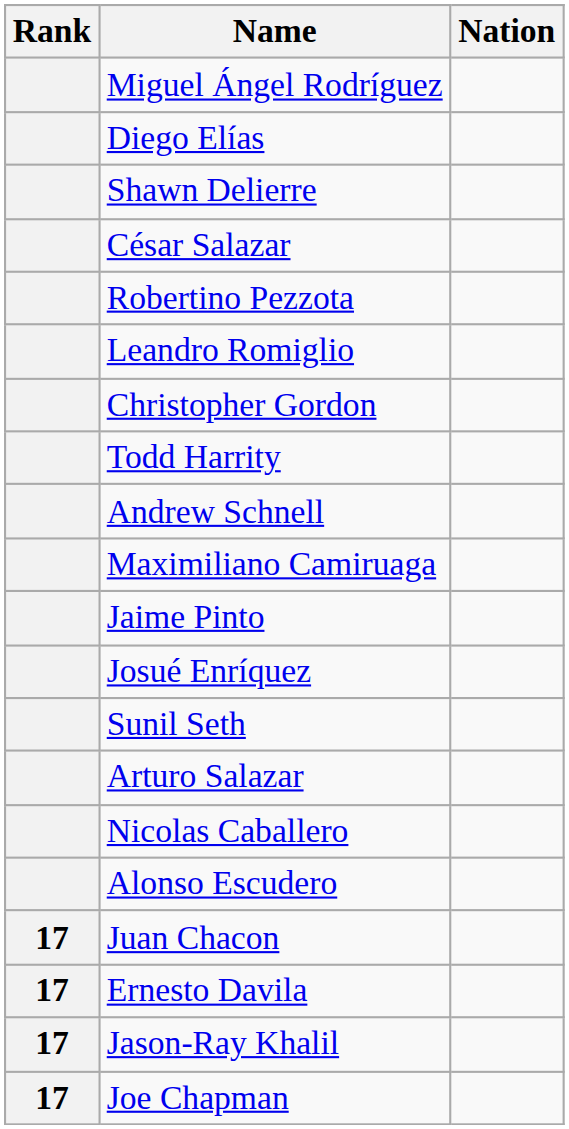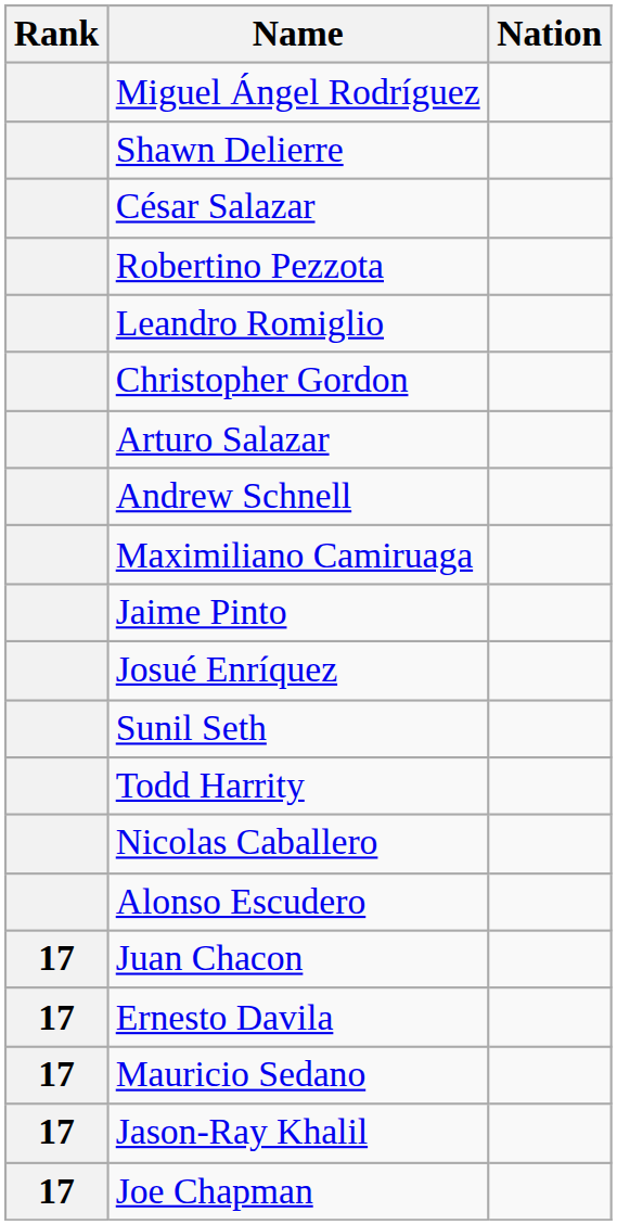 <table class="wikitable sortable" style="text-align:center">
 <tr>
 <th>Rank</th>
 <th>Name</th>
 <th>Nation</th>
 </tr>
 <tr>
 <th></th>
 <td align=left><a href='#'>Miguel Ángel Rodríguez</a></td>
-<td align=left></td>
-</tr>
-<tr>
-<th></th>
-<td align=left><a href='#'>Diego Elías</a></td>
 <td align=left></td>
 </tr>
 <tr>
 <th></th>
 <td align=left><a href='#'>Shawn Delierre</a></td>
 <td align=left></td>
 </tr>
 <tr>
 <th></th>
 <td align=left><a href='#'>César Salazar</a></td>
 <td align=left></td>
 </tr>
 <tr>
 <th></th>
 <td align=left><a href='#'>Robertino Pezzota</a></td>
 <td align=left></td>
 </tr>
 <tr>
 <th></th>
 <td align=left><a href='#'>Leandro Romiglio</a></td>
 <td align=left></td>
 </tr>
 <tr>
 <th></th>
 <td align=left><a href='#'>Christopher Gordon</a></td>
 <td align=left></td>
 </tr>
 <tr>
 <th></th>
-<td align=left><a href='#'>Todd Harrity</a></td>
+<td align=left><a href='#'>Arturo Salazar</a></td>
 <td align=left></td>
 </tr>
 <tr>
 <th></th>
 <td align=left><a href='#'>Andrew Schnell</a></td>
 <td align=left></td>
 </tr>
 <tr>
 <th></th>
 <td align=left><a href='#'>Maximiliano Camiruaga</a></td>
 <td align=left></td>
 </tr>
 <tr>
 <th></th>
 <td align=left><a href='#'>Jaime Pinto</a></td>
 <td align=left></td>
 </tr>
 <tr>
 <th></th>
 <td align=left><a href='#'>Josué Enríquez</a></td>
 <td align=left></td>
 </tr>
 <tr>
 <th></th>
 <td align=left><a href='#'>Sunil Seth</a></td>
 <td align=left></td>
 </tr>
 <tr>
 <th></th>
-<td align=left><a href='#'>Arturo Salazar</a></td>
+<td align=left><a href='#'>Todd Harrity</a></td>
 <td align=left></td>
 </tr>
 <tr>
 <th></th>
 <td align=left><a href='#'>Nicolas Caballero</a></td>
 <td align=left></td>
 </tr>
 <tr>
 <th></th>
 <td align=left><a href='#'>Alonso Escudero</a></td>
 <td align=left></td>
 </tr>
 <tr>
 <th>17</th>
 <td align=left><a href='#'>Juan Chacon</a></td>
 <td align=left></td>
 </tr>
 <tr>
 <th>17</th>
 <td align=left><a href='#'>Ernesto Davila</a></td>
 <td align=left></td>
 </tr>
 <tr>
 <th>17</th>
+<td align=left><a href='#'>Mauricio Sedano</a></td>
+<td align=left></td>
+</tr>
+<tr>
+<th>17</th>
 <td align=left><a href='#'>Jason-Ray Khalil</a></td>
 <td align=left></td>
 </tr>
 <tr>
 <th>17</th>
 <td align=left><a href='#'>Joe Chapman</a></td>
 <td align=left></td>
 </tr>
 </table>
